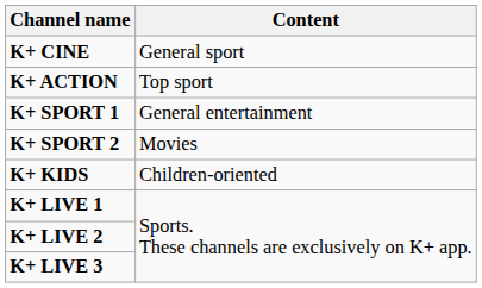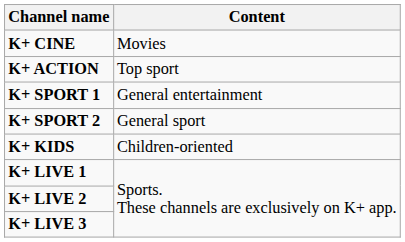 <table class="wikitable">
 <tr>
 <th>Channel name</th>
 <th>Content</th>
 </tr>
 <tr>
 <td><strong>K+ CINE</strong></td>
-<td>General sport</td>
+<td>Movies</td>
 </tr>
 <tr>
 <td><strong>K+ ACTION</strong></td>
 <td>Top sport</td>
 </tr>
 <tr>
 <td><strong>K+ SPORT 1</strong></td>
 <td>General entertainment</td>
 </tr>
 <tr>
 <td><strong>K+ SPORT 2</strong></td>
-<td>Movies</td>
+<td>General sport</td>
 </tr>
 <tr>
 <td><strong>K+ KIDS</strong></td>
 <td>Children-oriented</td>
 </tr>
 <tr>
 <td><strong>K+ LIVE 1</strong></td>
 <td rowspan="3">Sports.<br>These channels are exclusively on K+ app.</td>
 </tr>
 <tr>
 <td><strong>K+ LIVE 2</strong></td>
 </tr>
 <tr>
 <td><strong>K+ LIVE 3</strong></td>
 </tr>
 </table>
